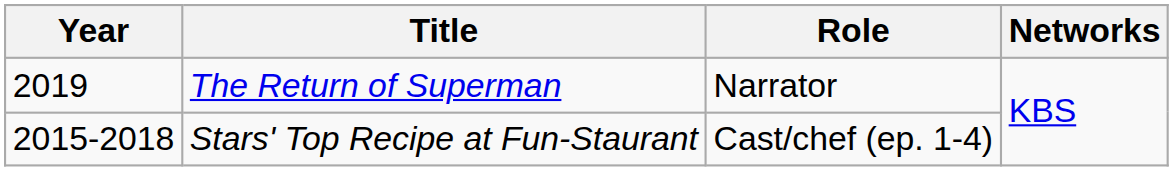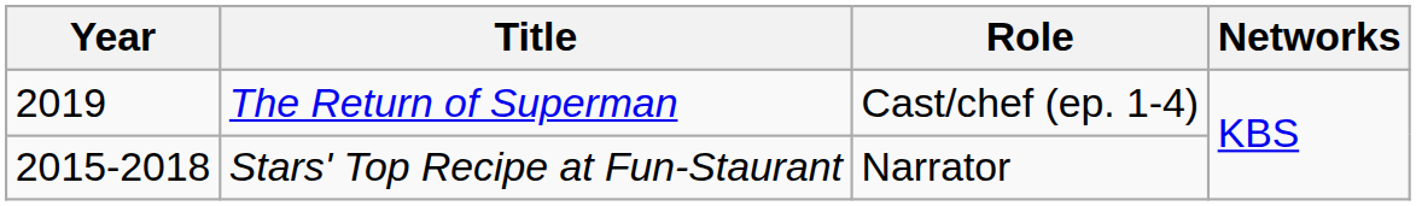 <table class="wikitable sortable">
 <tr>
 <th>Year</th>
 <th>Title</th>
 <th>Role</th>
 <th>Networks</th>
 </tr>
 <tr>
 <td>2019</td>
 <td><a href='#'><em>The Return of Superman</em></a></td>
-<td>Narrator</td>
+<td>Cast/chef (ep. 1-4)</td>
 <td rowspan="2"><a href='#'>KBS</a></td>
 </tr>
 <tr>
 <td>2015-2018</td>
 <td><em>Stars' Top Recipe at Fun-Staurant</em></td>
-<td>Cast/chef (ep. 1-4)</td>
+<td>Narrator</td>
 </tr>
 </table>
